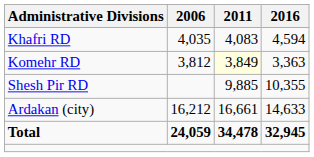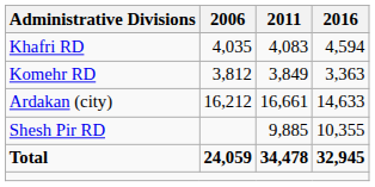 <table class="wikitable">
 <tr>
 <th>Administrative Divisions</th>
 <th>2006</th>
 <th>2011</th>
 <th>2016</th>
 </tr>
 <tr>
 <td><a href='#'>Khafri RD</a></td>
 <td style="text-align: right;">4,035</td>
 <td style="text-align: right;">4,083</td>
 <td style="text-align: right;">4,594</td>
 </tr>
 <tr>
 <td><a href='#'>Komehr RD</a></td>
 <td style="text-align: right;">3,812</td>
-<td style="background: lightyellow; text-align: right;">3,849</td>
+<td style="text-align: right;">3,849</td>
 <td style="text-align: right;">3,363</td>
+</tr>
+<tr>
+<td><a href='#'>Ardakan</a> (city)</td>
+<td style="text-align: right;">16,212</td>
+<td style="text-align: right;">16,661</td>
+<td style="text-align: right;">14,633</td>
 </tr>
 <tr>
 <td><a href='#'>Shesh Pir RD</a></td>
 <td style="text-align: right;"></td>
 <td style="text-align: right;">9,885</td>
 <td style="text-align: right;">10,355</td>
-</tr>
-<tr>
-<td><a href='#'>Ardakan</a> (city)</td>
-<td style="text-align: right;">16,212</td>
-<td style="text-align: right;">16,661</td>
-<td style="text-align: right;">14,633</td>
 </tr>
 <tr>
 <td><strong>Total</strong></td>
 <td style="text-align: right;"><strong>24,059</strong></td>
 <td style="text-align: right;"><strong>34,478</strong></td>
 <td style="text-align: right;"><strong>32,945</strong></td>
 </tr>
 <tr>
 <td colspan=4></td>
 </tr>
 </table>
